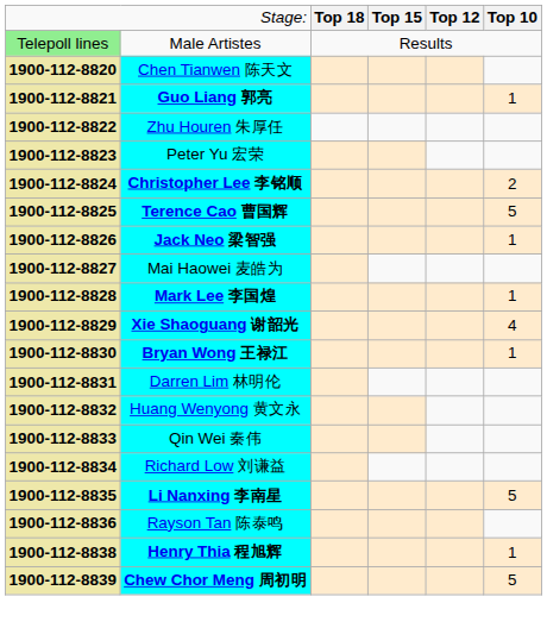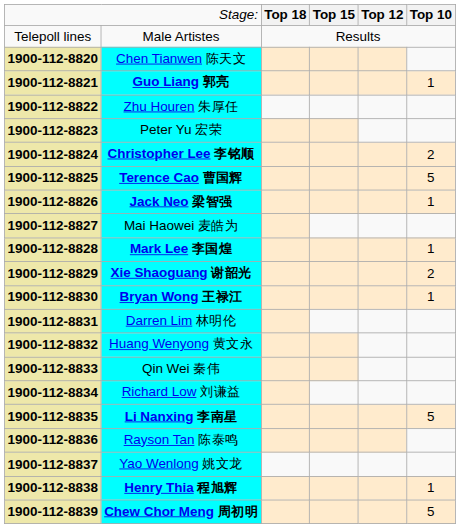 <table class="wikitable">
 <tr>
 <td colspan=2 align="right"><em>Stage:</em></td>
 <th align="center">Top 18</th>
 <th align="center">Top 15</th>
 <th align="center">Top 12</th>
 <th align="center">Top 10</th>
 </tr>
 <tr>
-<td colspan=1 align="center" style="background: lightgreen;">Telepoll lines</td>
+<td colspan=1 align="center">Telepoll lines</td>
 <td colspan=1 align="center">Male Artistes</td>
 <td colspan="4" align="center">Results</td>
 </tr>
 <tr>
 <td bgcolor="palegoldenrod" align="center"><strong>1900-112-8820</strong></td>
 <td bgcolor="cyan" align="center"><a href='#'>Chen Tianwen</a> 陈天文</td>
 <td bgcolor="#FFEBCD"></td>
 <td bgcolor="#FFEBCD"></td>
 <td bgcolor="#FFEBCD"></td>
 <td></td>
 </tr>
 <tr>
 <td bgcolor="palegoldenrod" align="center"><strong>1900-112-8821</strong></td>
 <td bgcolor="cyan" align="center"><strong><a href='#'>Guo Liang</a> 郭亮</strong></td>
 <td bgcolor="#FFEBCD"></td>
 <td bgcolor="#FFEBCD"></td>
 <td bgcolor="#FFEBCD"></td>
 <td bgcolor="#FFEBCD" align="center">1</td>
 </tr>
 <tr>
 <td bgcolor="palegoldenrod" align="center"><strong>1900-112-8822</strong></td>
 <td bgcolor="cyan" align="center"><a href='#'>Zhu Houren</a> 朱厚任</td>
 <td></td>
 <td></td>
 <td></td>
 <td></td>
 </tr>
 <tr>
 <td bgcolor="palegoldenrod" align="center"><strong>1900-112-8823</strong></td>
 <td bgcolor="cyan" align="center">Peter Yu 宏荣</td>
 <td bgcolor="#FFEBCD"></td>
 <td bgcolor="#FFEBCD"></td>
 <td></td>
 <td></td>
 </tr>
 <tr>
 <td bgcolor="palegoldenrod" align="center"><strong>1900-112-8824</strong></td>
 <td bgcolor="cyan" align="center"><strong><a href='#'>Christopher Lee</a> 李铭顺</strong></td>
 <td bgcolor="#FFEBCD"></td>
 <td bgcolor="#FFEBCD"></td>
 <td bgcolor="#FFEBCD"></td>
 <td bgcolor="#FFEBCD" align="center">2</td>
 </tr>
 <tr>
 <td bgcolor="palegoldenrod" align="center"><strong>1900-112-8825</strong></td>
 <td bgcolor="cyan" align="center"><strong><a href='#'>Terence Cao</a> 曹国辉</strong></td>
 <td bgcolor="#FFEBCD"></td>
 <td bgcolor="#FFEBCD"></td>
 <td bgcolor="#FFEBCD"></td>
 <td bgcolor="#FFEBCD" align="center">5</td>
 </tr>
 <tr>
 <td bgcolor="palegoldenrod" align="center"><strong>1900-112-8826</strong></td>
 <td bgcolor="cyan" align="center"><strong><a href='#'>Jack Neo</a> 梁智强</strong></td>
 <td bgcolor="#FFEBCD"></td>
 <td bgcolor="#FFEBCD"></td>
 <td bgcolor="#FFEBCD"></td>
 <td bgcolor="#FFEBCD" align="center">1</td>
 </tr>
 <tr>
 <td bgcolor="palegoldenrod" align="center"><strong>1900-112-8827</strong></td>
 <td bgcolor="cyan" align="center">Mai Haowei 麦皓为</td>
 <td bgcolor="#FFEBCD"></td>
 <td></td>
 <td></td>
 <td></td>
 </tr>
 <tr>
 <td bgcolor="palegoldenrod" align="center"><strong>1900-112-8828</strong></td>
 <td bgcolor="cyan" align="center"><strong><a href='#'>Mark Lee</a> 李国煌</strong></td>
 <td bgcolor="#FFEBCD"></td>
 <td bgcolor="#FFEBCD"></td>
 <td bgcolor="#FFEBCD"></td>
 <td bgcolor="#FFEBCD" align="center">1</td>
 </tr>
 <tr>
 <td bgcolor="palegoldenrod" align="center"><strong>1900-112-8829</strong></td>
 <td bgcolor="cyan" align="center"><strong><a href='#'>Xie Shaoguang</a> 谢韶光</strong></td>
 <td bgcolor="#FFEBCD"></td>
 <td bgcolor="#FFEBCD"></td>
 <td bgcolor="#FFEBCD"></td>
-<td bgcolor="#FFEBCD" align="center">4</td>
+<td bgcolor="#FFEBCD" align="center">2</td>
 </tr>
 <tr>
 <td bgcolor="palegoldenrod" align="center"><strong>1900-112-8830</strong></td>
 <td bgcolor="cyan" align="center"><strong><a href='#'>Bryan Wong</a> 王禄江</strong></td>
 <td bgcolor="#FFEBCD"></td>
 <td bgcolor="#FFEBCD"></td>
 <td bgcolor="#FFEBCD"></td>
 <td bgcolor="#FFEBCD" align="center">1</td>
 </tr>
 <tr>
 <td bgcolor="palegoldenrod" align="center"><strong>1900-112-8831</strong></td>
 <td bgcolor="cyan" align="center"><a href='#'>Darren Lim</a> 林明伦</td>
 <td bgcolor="#FFEBCD"></td>
 <td></td>
 <td></td>
 <td></td>
 </tr>
 <tr>
 <td bgcolor="palegoldenrod" align="center"><strong>1900-112-8832</strong></td>
 <td bgcolor="cyan" align="center"><a href='#'>Huang Wenyong</a> 黄文永</td>
 <td bgcolor="#FFEBCD"></td>
 <td bgcolor="#FFEBCD"></td>
 <td></td>
 <td></td>
 </tr>
 <tr>
 <td bgcolor="palegoldenrod" align="center"><strong>1900-112-8833</strong></td>
 <td bgcolor="cyan" align="center">Qin Wei 秦伟</td>
 <td bgcolor="#FFEBCD"></td>
 <td bgcolor="#FFEBCD"></td>
 <td></td>
 <td></td>
 </tr>
 <tr>
 <td bgcolor="palegoldenrod" align="center"><strong>1900-112-8834</strong></td>
 <td bgcolor="cyan" align="center"><a href='#'>Richard Low</a> 刘谦益</td>
 <td bgcolor="#FFEBCD"></td>
 <td></td>
 <td></td>
 <td></td>
 </tr>
 <tr>
 <td bgcolor="palegoldenrod" align="center"><strong>1900-112-8835</strong></td>
 <td bgcolor="cyan" align="center"><strong><a href='#'>Li Nanxing</a> 李南星</strong></td>
 <td bgcolor="#FFEBCD"></td>
 <td bgcolor="#FFEBCD"></td>
 <td bgcolor="#FFEBCD"></td>
 <td bgcolor="#FFEBCD" align="center">5</td>
 </tr>
 <tr>
 <td bgcolor="palegoldenrod" align="center"><strong>1900-112-8836</strong></td>
 <td bgcolor="cyan" align="center"><a href='#'>Rayson Tan</a> 陈泰鸣</td>
 <td bgcolor="#FFEBCD"></td>
 <td bgcolor="#FFEBCD"></td>
 <td bgcolor="#FFEBCD"></td>
 <td></td>
 </tr>
 <tr>
+<td bgcolor="palegoldenrod" align="center"><strong>1900-112-8837</strong></td>
+<td bgcolor="cyan" align="center"><a href='#'>Yao Wenlong</a> 姚文龙</td>
+<td></td>
+<td></td>
+<td></td>
+<td></td>
+</tr>
+<tr>
 <td bgcolor="palegoldenrod" align="center"><strong>1900-112-8838</strong></td>
 <td bgcolor="cyan" align="center"><strong><a href='#'>Henry Thia</a> 程旭辉</strong></td>
 <td bgcolor="#FFEBCD"></td>
 <td bgcolor="#FFEBCD"></td>
 <td bgcolor="#FFEBCD"></td>
 <td bgcolor="#FFEBCD" align="center">1</td>
 </tr>
 <tr>
 <td bgcolor="palegoldenrod" align="center"><strong>1900-112-8839</strong></td>
 <td bgcolor="cyan" align="center"><strong><a href='#'>Chew Chor Meng</a> 周初明</strong></td>
 <td bgcolor="#FFEBCD"></td>
 <td bgcolor="#FFEBCD"></td>
 <td bgcolor="#FFEBCD"></td>
 <td bgcolor="#FFEBCD" align="center">5</td>
 </tr>
 </table>
